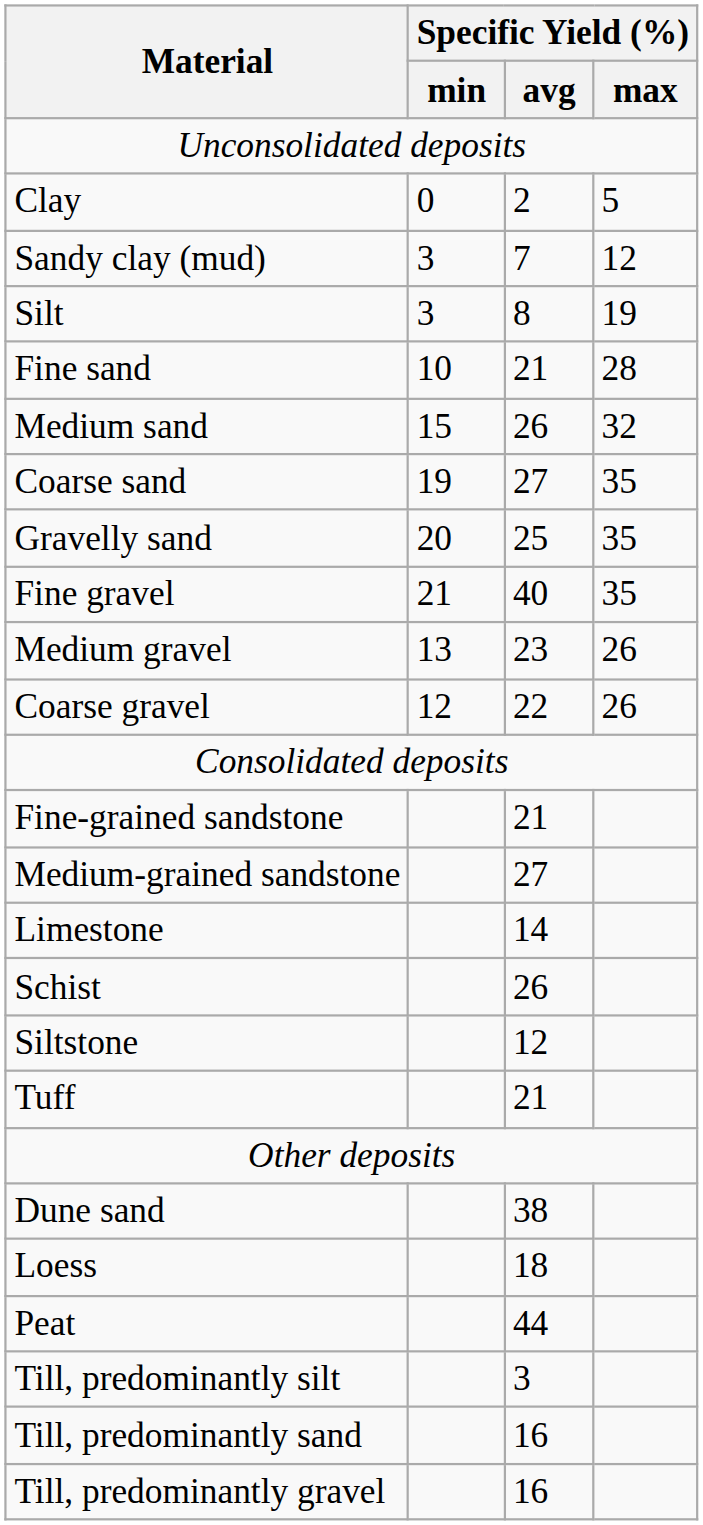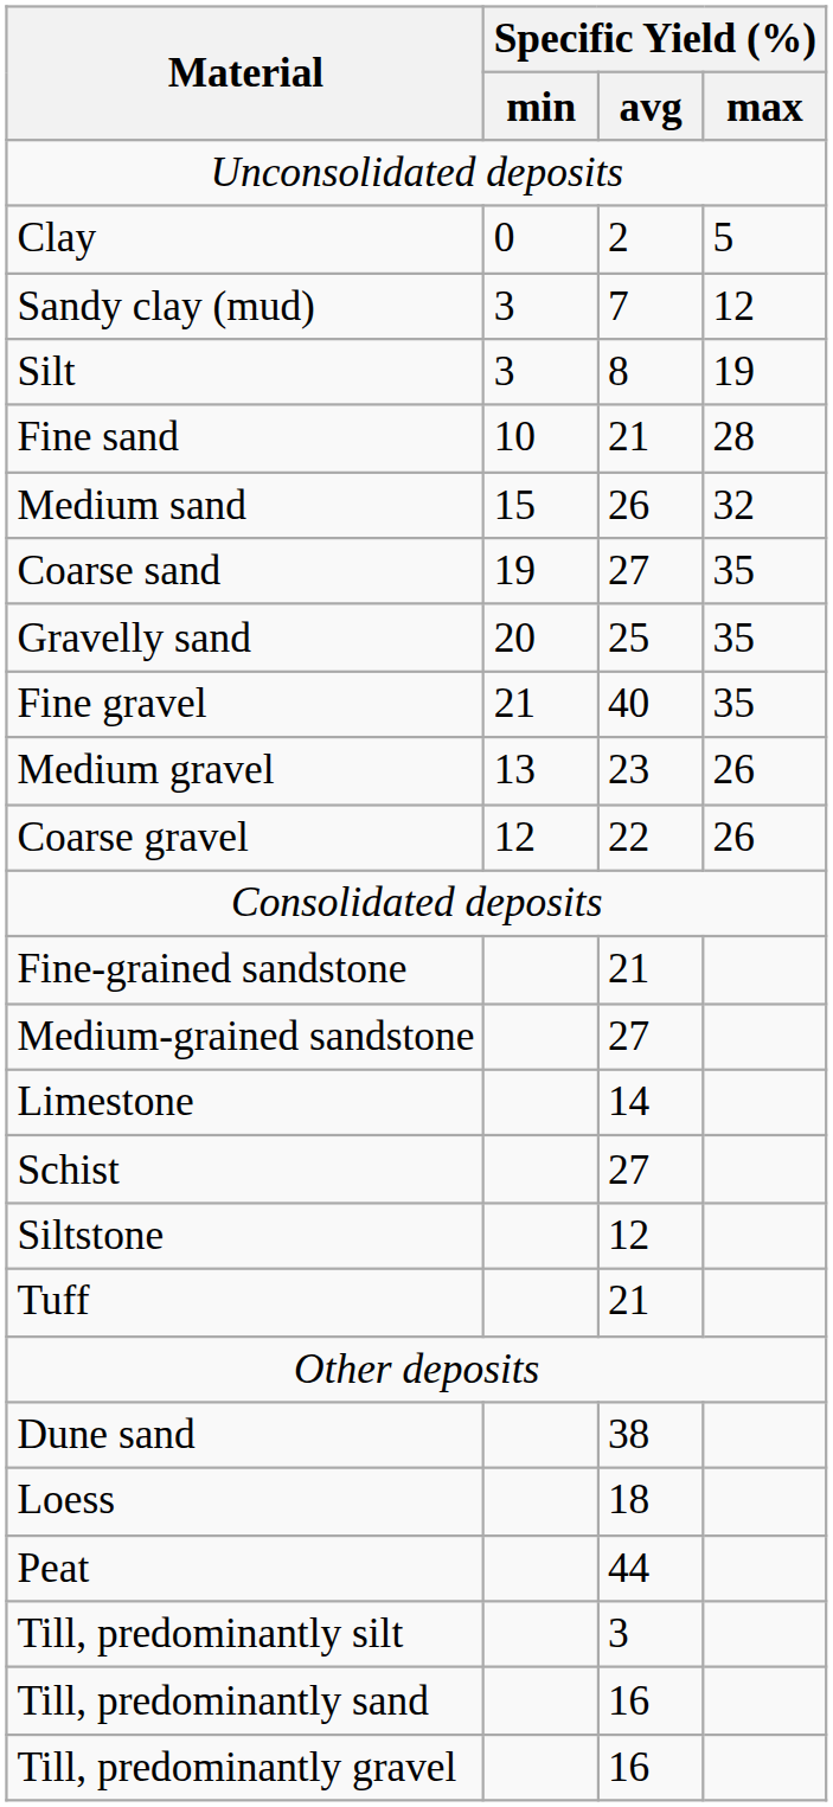 <table class="wikitable" align="right">
 <tr>
 <th rowspan=2>Material</th>
 <th colspan=3>Specific Yield (%)</th>
 </tr>
 <tr>
 <th>min</th>
 <th>avg</th>
 <th>max</th>
 </tr>
 <tr>
 <td colspan=4 align="center"><em>Unconsolidated deposits</em></td>
 </tr>
 <tr>
 <td>Clay</td>
 <td>0</td>
 <td>2</td>
 <td>5</td>
 </tr>
 <tr>
 <td>Sandy clay (mud)</td>
 <td>3</td>
 <td>7</td>
 <td>12</td>
 </tr>
 <tr>
 <td>Silt</td>
 <td>3</td>
 <td>8</td>
 <td>19</td>
 </tr>
 <tr>
 <td>Fine sand</td>
 <td>10</td>
 <td>21</td>
 <td>28</td>
 </tr>
 <tr>
 <td>Medium sand</td>
 <td>15</td>
 <td>26</td>
 <td>32</td>
 </tr>
 <tr>
 <td>Coarse sand</td>
 <td>19</td>
 <td>27</td>
 <td>35</td>
 </tr>
 <tr>
 <td>Gravelly sand</td>
 <td>20</td>
 <td>25</td>
 <td>35</td>
 </tr>
 <tr>
 <td>Fine gravel</td>
 <td>21</td>
 <td>40</td>
 <td>35</td>
 </tr>
 <tr>
 <td>Medium gravel</td>
 <td>13</td>
 <td>23</td>
 <td>26</td>
 </tr>
 <tr>
 <td>Coarse gravel</td>
 <td>12</td>
 <td>22</td>
 <td>26</td>
 </tr>
 <tr>
 <td colspan=4 align="center"><em>Consolidated deposits</em></td>
 </tr>
 <tr>
 <td>Fine-grained sandstone</td>
 <td> </td>
 <td>21</td>
 <td> </td>
 </tr>
 <tr>
 <td>Medium-grained sandstone</td>
 <td> </td>
 <td>27</td>
 <td> </td>
 </tr>
 <tr>
 <td>Limestone</td>
 <td> </td>
 <td>14</td>
 <td> </td>
 </tr>
 <tr>
 <td>Schist</td>
 <td> </td>
-<td>26</td>
+<td>27</td>
 <td> </td>
 </tr>
 <tr>
 <td>Siltstone</td>
 <td> </td>
 <td>12</td>
 <td> </td>
 </tr>
 <tr>
 <td>Tuff</td>
 <td> </td>
 <td>21</td>
 <td> </td>
 </tr>
 <tr>
 <td colspan=4 align="center"><em>Other deposits</em></td>
 </tr>
 <tr>
 <td>Dune sand</td>
 <td> </td>
 <td>38</td>
 <td> </td>
 </tr>
 <tr>
 <td>Loess</td>
 <td> </td>
 <td>18</td>
 <td> </td>
 </tr>
 <tr>
 <td>Peat</td>
 <td> </td>
 <td>44</td>
 <td> </td>
 </tr>
 <tr>
 <td>Till, predominantly silt</td>
 <td> </td>
 <td>3</td>
 <td> </td>
 </tr>
 <tr>
 <td>Till, predominantly sand</td>
 <td> </td>
 <td>16</td>
 <td> </td>
 </tr>
 <tr>
 <td>Till, predominantly gravel</td>
 <td> </td>
 <td>16</td>
 <td> </td>
 </tr>
 </table>
